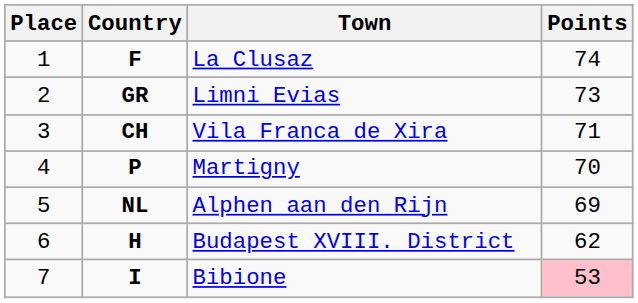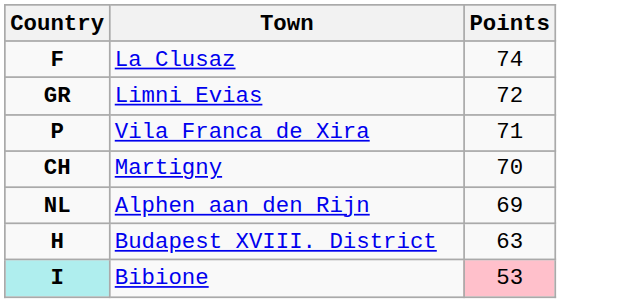 <table class="wikitable" style="text-align;">
 <tr>
-<th width="25">Place</th>
 <th width="25">Country</th>
 <th width="200">Town</th>
 <th width="25">Points</th>
 </tr>
 <tr>
-<td align="center">1</td>
 <td align="center"><strong>F</strong></td>
 <td align="left"><a href='#'>La Clusaz</a></td>
 <td align="center">74</td>
 </tr>
 <tr>
-<td align="center">2</td>
 <td align="center"><strong>GR</strong></td>
 <td align="left"><a href='#'>Limni Evias</a></td>
-<td align="center">73</td>
+<td align="center">72</td>
 </tr>
 <tr>
-<td align="center">3</td>
-<td align="center"><strong>CH</strong></td>
+<td align="center"><strong>P</strong></td>
 <td align="left"><a href='#'>Vila Franca de Xira</a></td>
 <td align="center">71</td>
 </tr>
 <tr>
-<td align="center">4</td>
-<td align="center"><strong>P</strong></td>
+<td align="center"><strong>CH</strong></td>
 <td align="left"><a href='#'>Martigny</a></td>
 <td align="center">70</td>
 </tr>
 <tr>
-<td align="center">5</td>
 <td align="center"><strong>NL</strong></td>
 <td align="left"><a href='#'>Alphen aan den Rijn</a></td>
 <td align="center">69</td>
 </tr>
 <tr>
-<td align="center">6</td>
 <td align="center"><strong>H</strong></td>
 <td align="left"><a href='#'>Budapest XVIII. District</a></td>
-<td align="center">62</td>
+<td align="center">63</td>
 </tr>
 <tr>
-<td align="center">7</td>
-<td align="center"><strong>I</strong></td>
+<td align="center" style="background: paleturquoise;"><strong>I</strong></td>
 <td align="left"><a href='#'>Bibione</a></td>
 <td align="center" style="background: pink;">53</td>
 </tr>
 </table>
